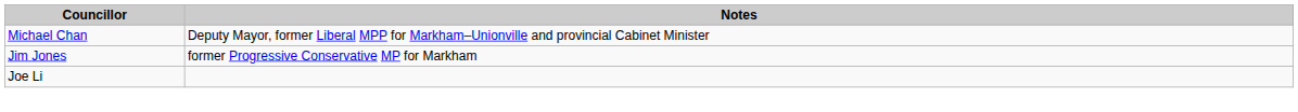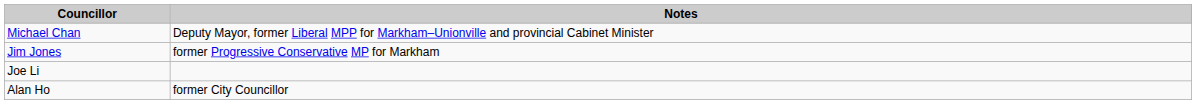 <table class="wikitable" width=100%>
 <tr>
 <th style="background:#cccccc;"><strong>Councillor</strong></th>
 <th style="background:#cccccc;"><strong>Notes</strong></th>
 </tr>
 <tr>
 <td><a href='#'>Michael Chan</a></td>
 <td>Deputy Mayor, former <a href='#'>Liberal</a> <a href='#'>MPP</a> for <a href='#'>Markham–Unionville</a> and provincial Cabinet Minister</td>
 </tr>
 <tr>
 <td><a href='#'>Jim Jones</a></td>
 <td>former <a href='#'>Progressive Conservative</a> <a href='#'>MP</a> for Markham</td>
 </tr>
 <tr>
 <td>Joe Li</td>
 <td></td>
 </tr>
+<tr>
+<td>Alan Ho</td>
+<td>former City Councillor</td>
+</tr>
 </table>
